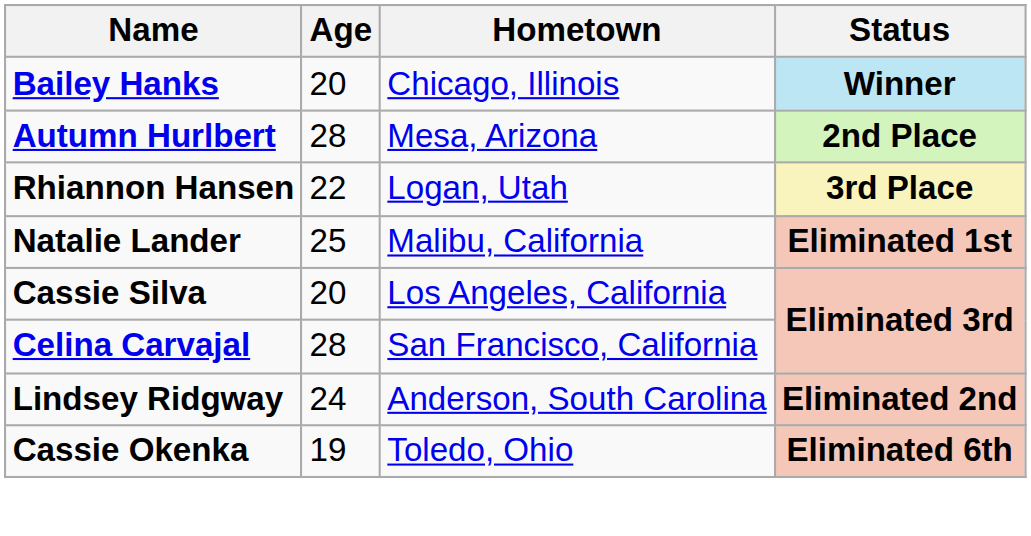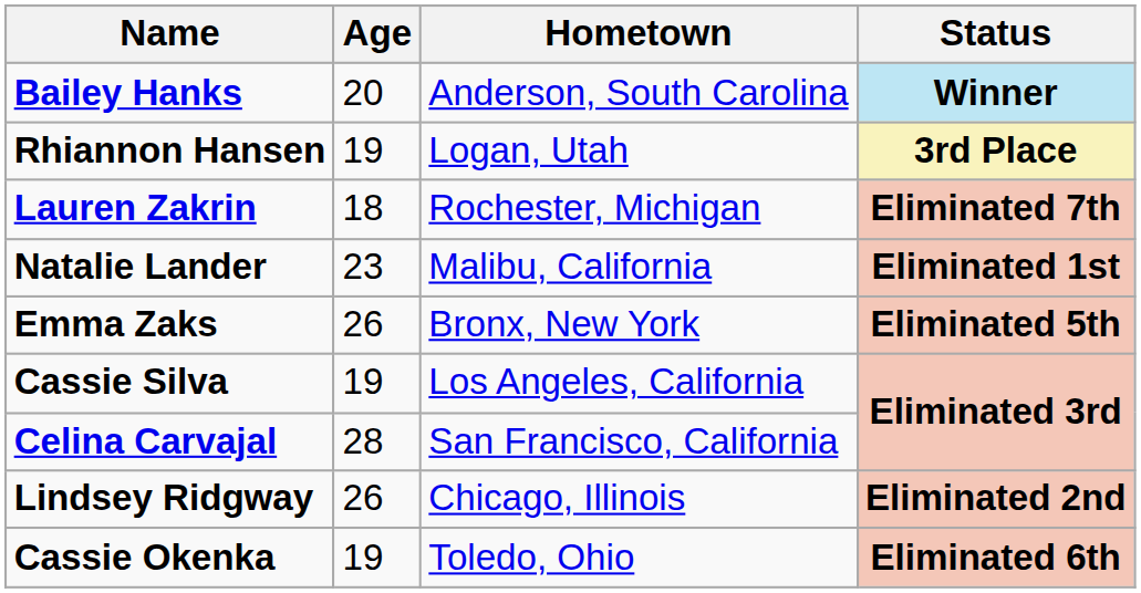 <table class="wikitable sortable">
 <tr>
 <th>Name</th>
 <th>Age</th>
 <th>Hometown</th>
 <th>Status</th>
 </tr>
 <tr>
 <td><strong><a href='#'>Bailey Hanks</a></strong></td>
 <td>20</td>
-<td><a href='#'>Chicago, Illinois</a></td>
+<td><a href='#'>Anderson, South Carolina</a></td>
 <td style="background:#bde6f4; text-align:center;"><strong>Winner</strong></td>
 </tr>
 <tr>
-<td><strong><a href='#'>Autumn Hurlbert</a></strong></td>
-<td>28</td>
-<td><a href='#'>Mesa, Arizona</a></td>
-<td style="background:#d3f4bd; text-align:center;"><strong>2nd Place</strong></td>
-</tr>
-<tr>
 <td><strong>Rhiannon Hansen</strong></td>
-<td>22</td>
+<td>19</td>
 <td><a href='#'>Logan, Utah</a></td>
 <td style="background:#f9f3bd; text-align:center;"><strong>3rd Place</strong></td>
 </tr>
 <tr>
+<td><strong><a href='#'>Lauren Zakrin</a></strong></td>
+<td>18</td>
+<td><a href='#'>Rochester, Michigan</a></td>
+<td style="background:#f4c7b8; text-align:center;"><strong>Eliminated 7th</strong></td>
+</tr>
+<tr>
 <td><strong>Natalie Lander</strong></td>
-<td>25</td>
+<td>23</td>
 <td><a href='#'>Malibu, California</a></td>
 <td style="background:#f4c7b8; text-align:center;"><strong>Eliminated 1st</strong></td>
 </tr>
 <tr>
+<td><strong>Emma Zaks</strong></td>
+<td>26</td>
+<td><a href='#'>Bronx, New York</a></td>
+<td style="background:#f4c7b8; text-align:center;"><strong>Eliminated 5th</strong></td>
+</tr>
+<tr>
 <td><strong>Cassie Silva</strong></td>
-<td>20</td>
+<td>19</td>
 <td><a href='#'>Los Angeles, California</a></td>
 <td rowspan=2 style="background:#f4c7b8; text-align:center;"><strong>Eliminated 3rd</strong></td>
 </tr>
 <tr>
 <td><strong><a href='#'>Celina Carvajal</a></strong></td>
 <td>28</td>
 <td><a href='#'>San Francisco, California</a></td>
 </tr>
 <tr>
 <td><strong>Lindsey Ridgway</strong></td>
-<td>24</td>
-<td><a href='#'>Anderson, South Carolina</a></td>
+<td>26</td>
+<td><a href='#'>Chicago, Illinois</a></td>
 <td style="background:#f4c7b8; text-align:center;"><strong>Eliminated 2nd</strong></td>
 </tr>
 <tr>
 <td><strong>Cassie Okenka</strong></td>
 <td>19</td>
 <td><a href='#'>Toledo, Ohio</a></td>
 <td style="background:#f4c7b8; text-align:center;"><strong>Eliminated 6th</strong></td>
 </tr>
 </table>
